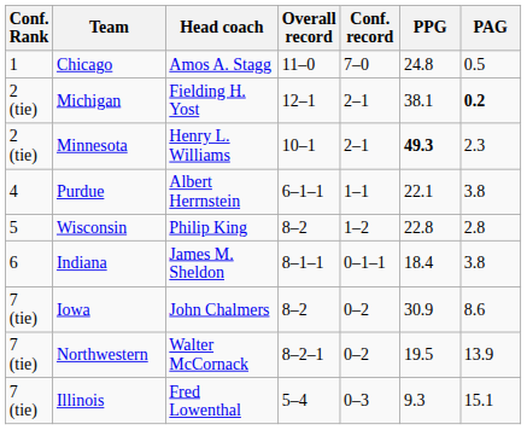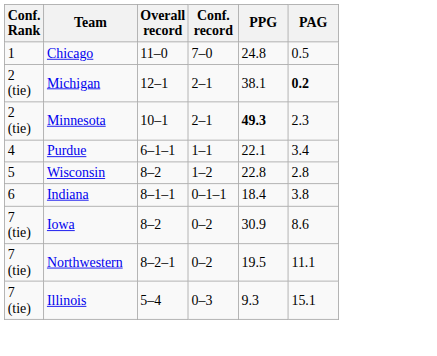 <table class="sortable wikitable">
 <tr>
 <th width="25">Conf. Rank</th>
 <th width="100">Team</th>
-<th width="100">Head coach</th>
 <th width="50">Overall record</th>
 <th width="50">Conf. record</th>
 <th width="50">PPG</th>
 <th width="50">PAG</th>
 </tr>
 <tr align="left" bgcolor="">
 <td>1</td>
 <td><a href='#'>Chicago</a></td>
-<td><a href='#'>Amos A. Stagg</a></td>
 <td>11–0</td>
 <td>7–0</td>
 <td>24.8</td>
 <td>0.5</td>
 </tr>
 <tr align="left" bgcolor="">
 <td>2 (tie)</td>
 <td><a href='#'>Michigan</a></td>
-<td><a href='#'>Fielding H. Yost</a></td>
 <td>12–1</td>
 <td>2–1</td>
 <td>38.1</td>
 <td><strong>0.2</strong></td>
 </tr>
 <tr align="left" bgcolor="">
 <td>2 (tie)</td>
 <td><a href='#'>Minnesota</a></td>
-<td><a href='#'>Henry L. Williams</a></td>
 <td>10–1</td>
 <td>2–1</td>
 <td><strong>49.3</strong></td>
 <td>2.3</td>
 </tr>
 <tr align="left" bgcolor="">
 <td>4</td>
 <td><a href='#'>Purdue</a></td>
-<td><a href='#'>Albert Herrnstein</a></td>
 <td>6–1–1</td>
 <td>1–1</td>
 <td>22.1</td>
-<td>3.8</td>
+<td>3.4</td>
 </tr>
 <tr align="left" bgcolor="">
 <td>5</td>
 <td><a href='#'>Wisconsin</a></td>
-<td><a href='#'>Philip King</a></td>
 <td>8–2</td>
 <td>1–2</td>
 <td>22.8</td>
 <td>2.8</td>
 </tr>
 <tr align="left" bgcolor="">
 <td>6</td>
 <td><a href='#'>Indiana</a></td>
-<td><a href='#'>James M. Sheldon</a></td>
 <td>8–1–1</td>
 <td>0–1–1</td>
 <td>18.4</td>
 <td>3.8</td>
 </tr>
 <tr align="left" bgcolor="">
 <td>7 (tie)</td>
 <td><a href='#'>Iowa</a></td>
-<td><a href='#'>John Chalmers</a></td>
 <td>8–2</td>
 <td>0–2</td>
 <td>30.9</td>
 <td>8.6</td>
 </tr>
 <tr align="left" bgcolor="">
 <td>7 (tie)</td>
 <td><a href='#'>Northwestern</a></td>
-<td><a href='#'>Walter McCornack</a></td>
 <td>8–2–1</td>
 <td>0–2</td>
 <td>19.5</td>
-<td>13.9</td>
+<td>11.1</td>
 </tr>
 <tr align="left" bgcolor="">
 <td>7 (tie)</td>
 <td><a href='#'>Illinois</a></td>
-<td><a href='#'>Fred Lowenthal</a></td>
 <td>5–4</td>
 <td>0–3</td>
 <td>9.3</td>
 <td>15.1</td>
 </tr>
 </table>
